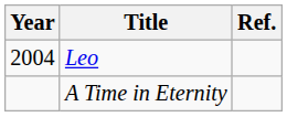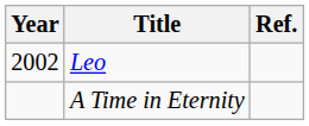 <table class="wikitable sortable">
 <tr>
 <th>Year</th>
 <th>Title</th>
 <th>Ref.</th>
 </tr>
 <tr>
-<td>2004</td>
+<td>2002</td>
 <td><em><a href='#'>Leo</a></em></td>
 <td></td>
 </tr>
 <tr>
 <td></td>
 <td><em>A Time in Eternity</em></td>
 <td></td>
 </tr>
 </table>
